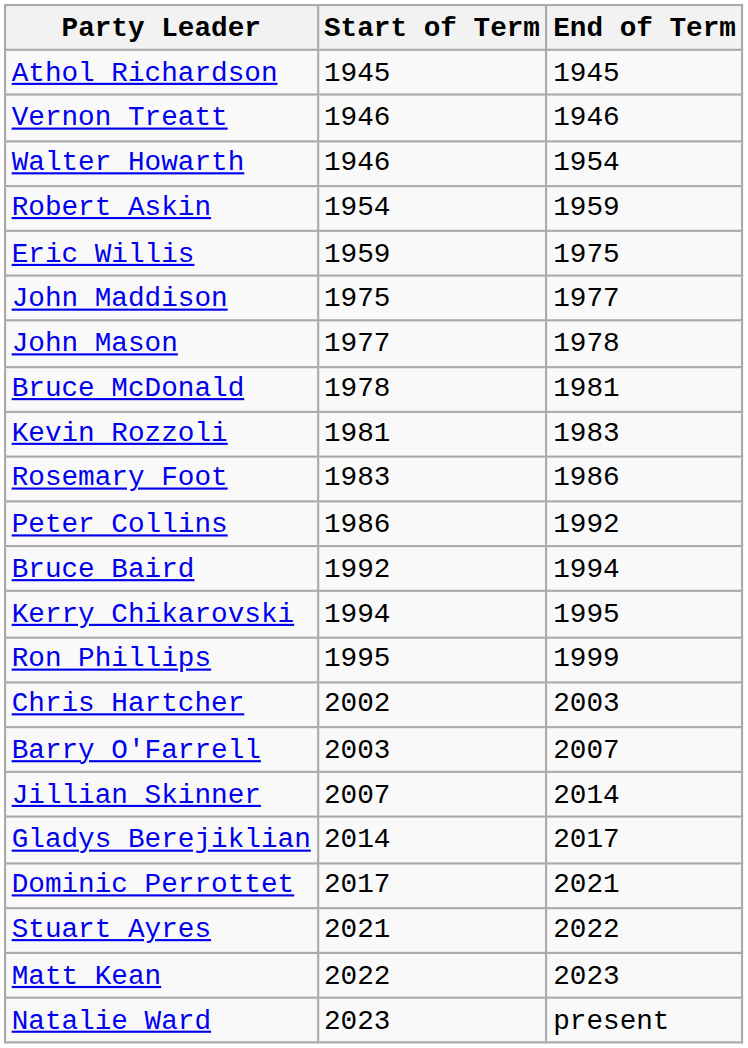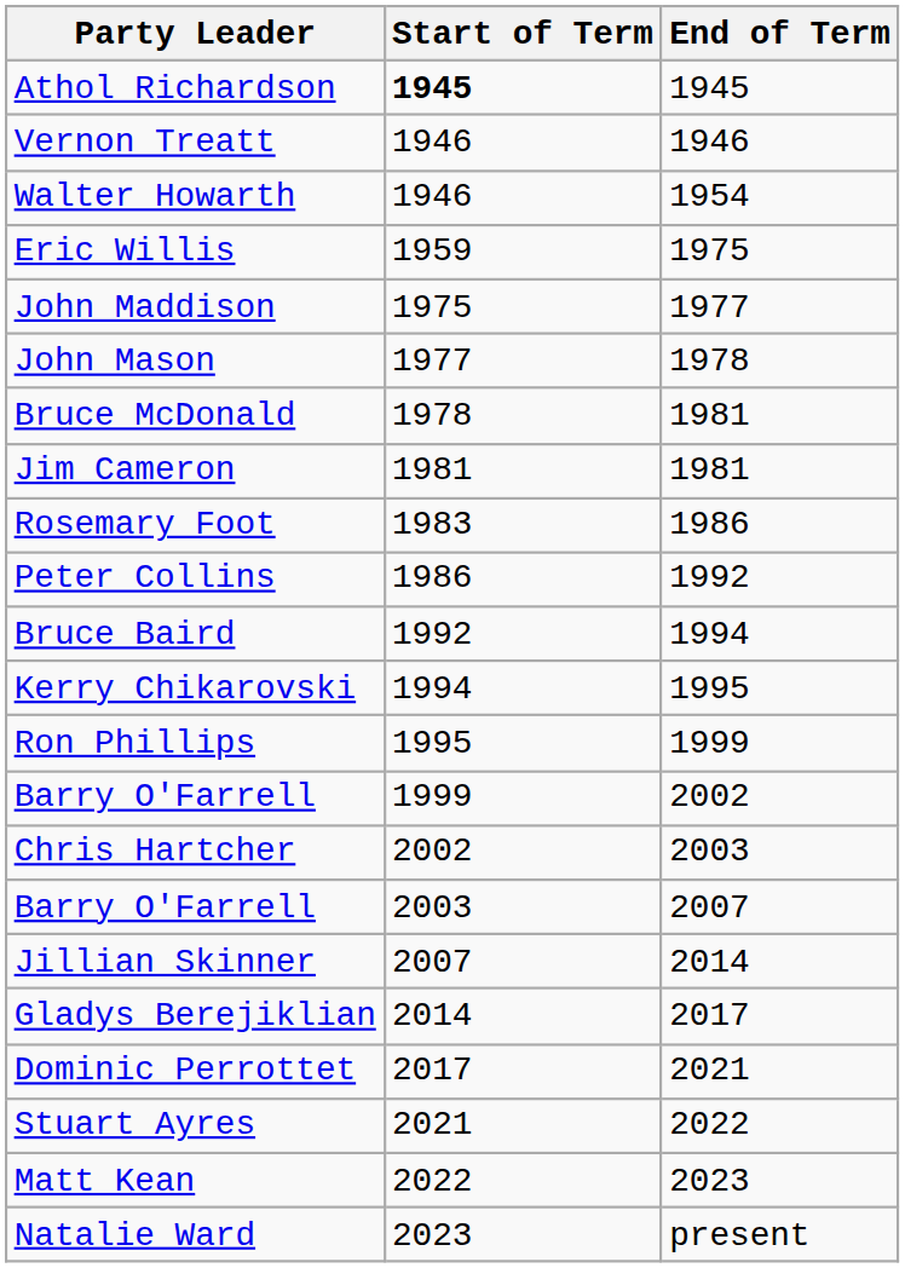 <table class="wikitable">
 <tr>
 <th>Party Leader</th>
 <th>Start of Term</th>
 <th>End of Term</th>
 </tr>
 <tr>
 <td><a href='#'>Athol Richardson</a></td>
-<td>1945</td>
+<td><strong>1945</strong></td>
 <td>1945</td>
 </tr>
 <tr>
 <td><a href='#'>Vernon Treatt</a></td>
 <td>1946</td>
 <td>1946</td>
 </tr>
 <tr>
 <td><a href='#'>Walter Howarth</a></td>
 <td>1946</td>
 <td>1954</td>
-</tr>
-<tr>
-<td><a href='#'>Robert Askin</a></td>
-<td>1954</td>
-<td>1959</td>
 </tr>
 <tr>
 <td><a href='#'>Eric Willis</a></td>
 <td>1959</td>
 <td>1975</td>
 </tr>
 <tr>
 <td><a href='#'>John Maddison</a></td>
 <td>1975</td>
 <td>1977</td>
 </tr>
 <tr>
 <td><a href='#'>John Mason</a></td>
 <td>1977</td>
 <td>1978</td>
 </tr>
 <tr>
 <td><a href='#'>Bruce McDonald</a></td>
 <td>1978</td>
 <td>1981</td>
 </tr>
 <tr>
-<td><a href='#'>Kevin Rozzoli</a></td>
+<td><a href='#'>Jim Cameron</a></td>
 <td>1981</td>
-<td>1983</td>
+<td>1981</td>
 </tr>
 <tr>
 <td><a href='#'>Rosemary Foot</a></td>
 <td>1983</td>
 <td>1986</td>
 </tr>
 <tr>
 <td><a href='#'>Peter Collins</a></td>
 <td>1986</td>
 <td>1992</td>
 </tr>
 <tr>
 <td><a href='#'>Bruce Baird</a></td>
 <td>1992</td>
 <td>1994</td>
 </tr>
 <tr>
 <td><a href='#'>Kerry Chikarovski</a></td>
 <td>1994</td>
 <td>1995</td>
 </tr>
 <tr>
 <td><a href='#'>Ron Phillips</a></td>
 <td>1995</td>
 <td>1999</td>
+</tr>
+<tr>
+<td><a href='#'>Barry O'Farrell</a></td>
+<td>1999</td>
+<td>2002</td>
 </tr>
 <tr>
 <td><a href='#'>Chris Hartcher</a></td>
 <td>2002</td>
 <td>2003</td>
 </tr>
 <tr>
 <td><a href='#'>Barry O'Farrell</a></td>
 <td>2003</td>
 <td>2007</td>
 </tr>
 <tr>
 <td><a href='#'>Jillian Skinner</a></td>
 <td>2007</td>
 <td>2014</td>
 </tr>
 <tr>
 <td><a href='#'>Gladys Berejiklian</a></td>
 <td>2014</td>
 <td>2017</td>
 </tr>
 <tr>
 <td><a href='#'>Dominic Perrottet</a></td>
 <td>2017</td>
 <td>2021</td>
 </tr>
 <tr>
 <td><a href='#'>Stuart Ayres</a></td>
 <td>2021</td>
 <td>2022</td>
 </tr>
 <tr>
 <td><a href='#'>Matt Kean</a></td>
 <td>2022</td>
 <td>2023</td>
 </tr>
 <tr>
 <td><a href='#'>Natalie Ward</a></td>
 <td>2023</td>
 <td>present</td>
 </tr>
 </table>
